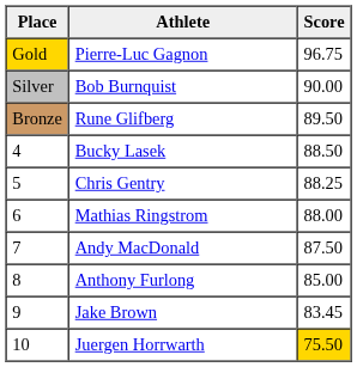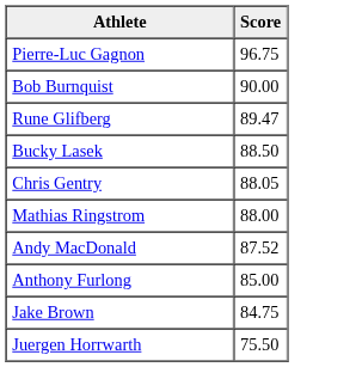 <table border=1 cellpadding=5 cellspacing=0>
 <tr>
-<th style="background:#efefef;" width="20">Place</th>
 <th style="background:#efefef;" width="200">Athlete</th>
 <th style="background:#efefef;" width="20">Score</th>
 </tr>
 <tr align=left>
-<td style="background:gold;">Gold</td>
 <td><a href='#'>Pierre-Luc Gagnon</a></td>
 <td>96.75</td>
 </tr>
 <tr align=left>
-<td style="background:silver;">Silver</td>
 <td><a href='#'>Bob Burnquist</a></td>
 <td>90.00</td>
 </tr>
 <tr align=left>
-<td style="background:#CC9966;">Bronze</td>
 <td><a href='#'>Rune Glifberg</a></td>
-<td>89.50</td>
+<td>89.47</td>
 </tr>
 <tr align=left>
-<td>4</td>
 <td><a href='#'>Bucky Lasek</a></td>
 <td>88.50</td>
 </tr>
 <tr align=left>
-<td>5</td>
 <td><a href='#'>Chris Gentry</a></td>
-<td>88.25</td>
+<td>88.05</td>
 </tr>
 <tr align=left>
-<td>6</td>
 <td><a href='#'>Mathias Ringstrom</a></td>
 <td>88.00</td>
 </tr>
 <tr align=left>
-<td>7</td>
 <td><a href='#'>Andy MacDonald</a></td>
-<td>87.50</td>
+<td>87.52</td>
 </tr>
 <tr align=left>
-<td>8</td>
 <td><a href='#'>Anthony Furlong</a></td>
 <td>85.00</td>
 </tr>
 <tr align=left>
-<td>9</td>
 <td><a href='#'>Jake Brown</a></td>
-<td>83.45</td>
+<td>84.75</td>
 </tr>
 <tr align=left>
-<td>10</td>
 <td><a href='#'>Juergen Horrwarth</a></td>
-<td style="background: gold;">75.50</td>
+<td>75.50</td>
 </tr>
 </table>
